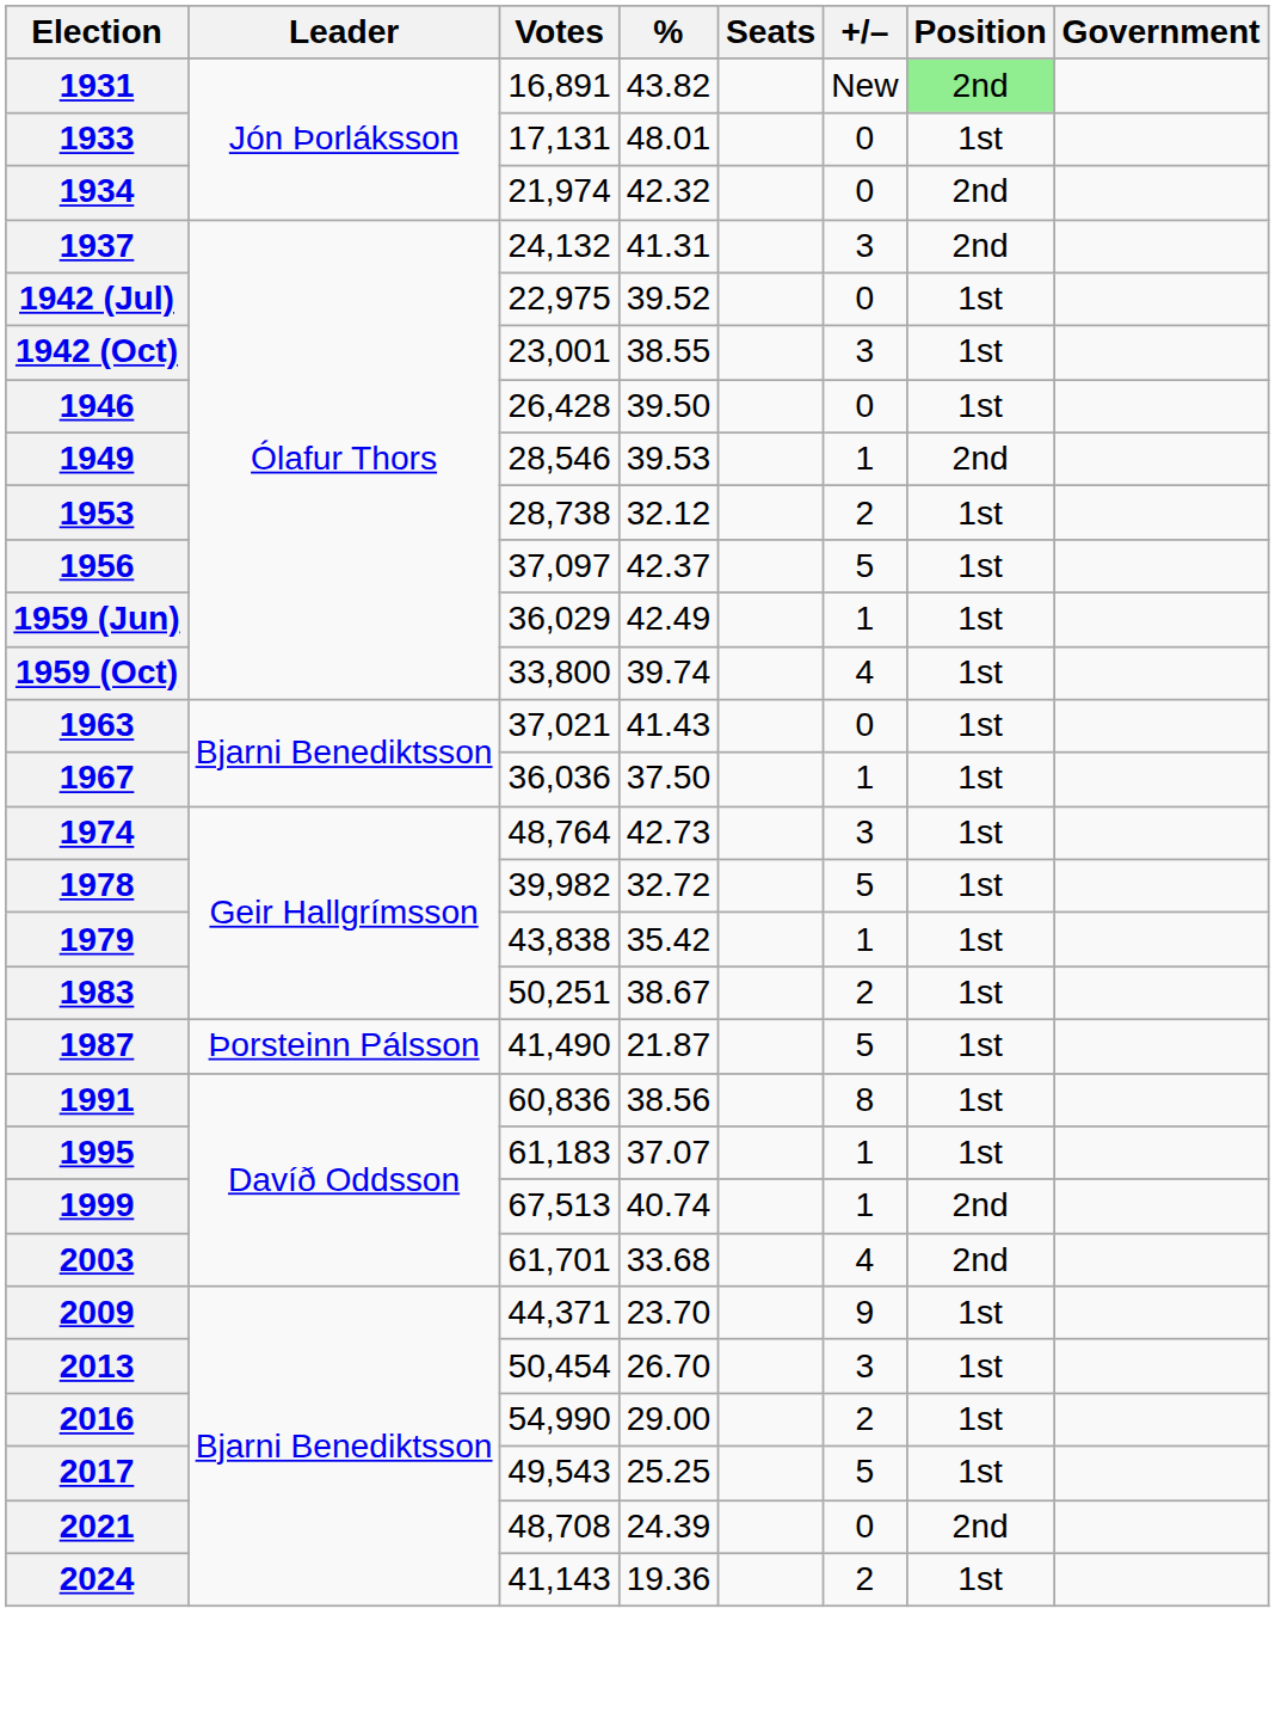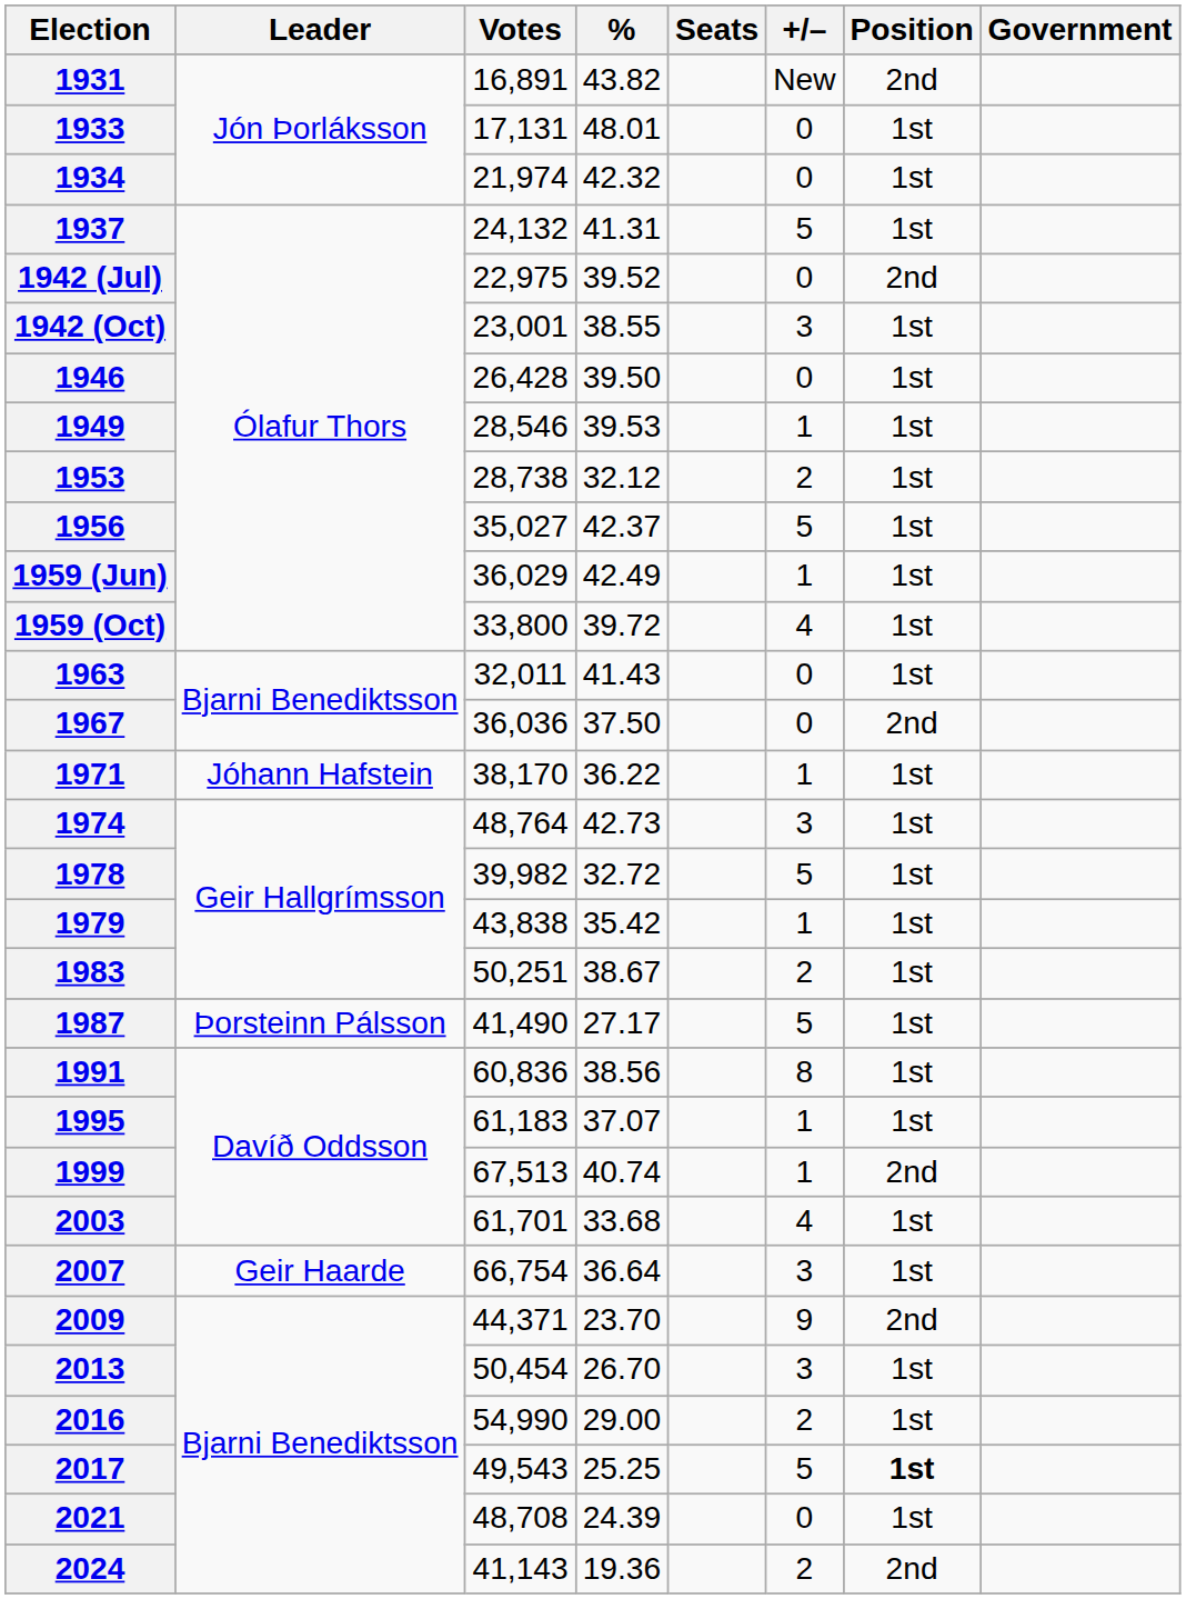 <table class="wikitable" style="text-align: center;">
 <tr>
 <th>Election</th>
 <th>Leader</th>
 <th>Votes</th>
 <th>%</th>
 <th>Seats</th>
 <th>+/–</th>
 <th>Position</th>
 <th>Government</th>
 </tr>
 <tr>
 <th><a href='#'>1931</a></th>
 <td rowspan=3><a href='#'>Jón Þorláksson</a></td>
 <td>16,891</td>
 <td>43.82</td>
 <td></td>
 <td>New</td>
-<td style="background: lightgreen;"> 2nd</td>
+<td> 2nd</td>
 <td></td>
 </tr>
 <tr>
 <th><a href='#'>1933</a></th>
 <td>17,131</td>
 <td>48.01</td>
 <td></td>
 <td> 0</td>
 <td> 1st</td>
 <td></td>
 </tr>
 <tr>
 <th><a href='#'>1934</a></th>
 <td>21,974</td>
 <td>42.32</td>
 <td></td>
 <td> 0</td>
-<td> 2nd</td>
+<td> 1st</td>
 <td></td>
 </tr>
 <tr>
 <th><a href='#'>1937</a></th>
 <td rowspan=9><a href='#'>Ólafur Thors</a></td>
 <td>24,132</td>
 <td>41.31</td>
 <td></td>
-<td> 3</td>
-<td> 2nd</td>
+<td> 5</td>
+<td> 1st</td>
 <td></td>
 </tr>
 <tr>
 <th><a href='#'>1942 (Jul)</a></th>
 <td>22,975</td>
 <td>39.52</td>
 <td></td>
 <td> 0</td>
-<td> 1st</td>
+<td> 2nd</td>
 <td></td>
 </tr>
 <tr>
 <th><a href='#'>1942 (Oct)</a></th>
 <td>23,001</td>
 <td>38.55</td>
 <td></td>
 <td> 3</td>
 <td> 1st</td>
 <td></td>
 </tr>
 <tr>
 <th><a href='#'>1946</a></th>
 <td>26,428</td>
 <td>39.50</td>
 <td></td>
 <td> 0</td>
 <td> 1st</td>
 <td></td>
 </tr>
 <tr>
 <th><a href='#'>1949</a></th>
 <td>28,546</td>
 <td>39.53</td>
 <td></td>
 <td> 1</td>
-<td> 2nd</td>
+<td> 1st</td>
 <td></td>
 </tr>
 <tr>
 <th><a href='#'>1953</a></th>
 <td>28,738</td>
 <td>32.12</td>
 <td></td>
 <td> 2</td>
 <td> 1st</td>
 <td></td>
 </tr>
 <tr>
 <th><a href='#'>1956</a></th>
-<td>37,097</td>
+<td>35,027</td>
 <td>42.37</td>
 <td></td>
 <td> 5</td>
 <td> 1st</td>
 <td></td>
 </tr>
 <tr>
 <th><a href='#'>1959 (Jun)</a></th>
 <td>36,029</td>
 <td>42.49</td>
 <td></td>
 <td> 1</td>
 <td> 1st</td>
 <td></td>
 </tr>
 <tr>
 <th><a href='#'>1959 (Oct)</a></th>
 <td>33,800</td>
-<td>39.74</td>
+<td>39.72</td>
 <td></td>
 <td> 4</td>
 <td> 1st</td>
 <td></td>
 </tr>
 <tr>
 <th><a href='#'>1963</a></th>
 <td rowspan=2><a href='#'>Bjarni Benediktsson</a></td>
-<td>37,021</td>
+<td>32,011</td>
 <td>41.43</td>
 <td></td>
 <td> 0</td>
 <td> 1st</td>
 <td></td>
 </tr>
 <tr>
 <th><a href='#'>1967</a></th>
 <td>36,036</td>
 <td>37.50</td>
+<td></td>
+<td> 0</td>
+<td> 2nd</td>
+<td></td>
+</tr>
+<tr>
+<th><a href='#'>1971</a></th>
+<td><a href='#'>Jóhann Hafstein</a></td>
+<td>38,170</td>
+<td>36.22</td>
 <td></td>
 <td> 1</td>
 <td> 1st</td>
 <td></td>
 </tr>
 <tr>
 <th><a href='#'>1974</a></th>
 <td rowspan=4><a href='#'>Geir Hallgrímsson</a></td>
 <td>48,764</td>
 <td>42.73</td>
 <td></td>
 <td> 3</td>
 <td> 1st</td>
 <td></td>
 </tr>
 <tr>
 <th><a href='#'>1978</a></th>
 <td>39,982</td>
 <td>32.72</td>
 <td></td>
 <td> 5</td>
 <td> 1st</td>
 <td></td>
 </tr>
 <tr>
 <th><a href='#'>1979</a></th>
 <td>43,838</td>
 <td>35.42</td>
 <td></td>
 <td> 1</td>
 <td> 1st</td>
 <td></td>
 </tr>
 <tr>
 <th><a href='#'>1983</a></th>
 <td>50,251</td>
 <td>38.67</td>
 <td></td>
 <td> 2</td>
 <td> 1st</td>
 <td></td>
 </tr>
 <tr>
 <th><a href='#'>1987</a></th>
 <td><a href='#'>Þorsteinn Pálsson</a></td>
 <td>41,490</td>
-<td>21.87</td>
+<td>27.17</td>
 <td></td>
 <td> 5</td>
 <td> 1st</td>
 <td></td>
 </tr>
 <tr>
 <th><a href='#'>1991</a></th>
 <td rowspan=4><a href='#'>Davíð Oddsson</a></td>
 <td>60,836</td>
 <td>38.56</td>
 <td></td>
 <td> 8</td>
 <td> 1st</td>
 <td></td>
 </tr>
 <tr>
 <th><a href='#'>1995</a></th>
 <td>61,183</td>
 <td>37.07</td>
 <td></td>
 <td> 1</td>
 <td> 1st</td>
 <td></td>
 </tr>
 <tr>
 <th><a href='#'>1999</a></th>
 <td>67,513</td>
 <td>40.74</td>
 <td></td>
 <td> 1</td>
 <td> 2nd</td>
 <td></td>
 </tr>
 <tr>
 <th><a href='#'>2003</a></th>
 <td>61,701</td>
 <td>33.68</td>
 <td></td>
 <td> 4</td>
-<td> 2nd</td>
+<td> 1st</td>
+<td></td>
+</tr>
+<tr>
+<th><a href='#'>2007</a></th>
+<td><a href='#'>Geir Haarde</a></td>
+<td>66,754</td>
+<td>36.64</td>
+<td></td>
+<td> 3</td>
+<td> 1st</td>
 <td></td>
 </tr>
 <tr>
 <th><a href='#'>2009</a></th>
 <td rowspan=6><a href='#'>Bjarni Benediktsson</a></td>
 <td>44,371</td>
 <td>23.70</td>
 <td></td>
 <td> 9</td>
-<td> 1st</td>
+<td> 2nd</td>
 <td></td>
 </tr>
 <tr>
 <th><a href='#'>2013</a></th>
 <td>50,454</td>
 <td>26.70</td>
 <td></td>
 <td> 3</td>
 <td> 1st</td>
 <td></td>
 </tr>
 <tr>
 <th><a href='#'>2016</a></th>
 <td>54,990</td>
 <td>29.00</td>
 <td></td>
 <td> 2</td>
 <td> 1st</td>
 <td></td>
 </tr>
 <tr>
 <th><a href='#'>2017</a></th>
 <td>49,543</td>
 <td>25.25</td>
 <td></td>
 <td> 5</td>
-<td> 1st</td>
+<td><strong> 1st</strong></td>
 <td></td>
 </tr>
 <tr>
 <th><a href='#'>2021</a></th>
 <td>48,708</td>
 <td>24.39</td>
 <td></td>
 <td> 0</td>
-<td> 2nd</td>
+<td> 1st</td>
 <td></td>
 </tr>
 <tr>
 <th><a href='#'>2024</a></th>
 <td>41,143</td>
 <td>19.36</td>
 <td></td>
 <td> 2</td>
-<td> 1st</td>
+<td> 2nd</td>
 <td></td>
 </tr>
 </table>
